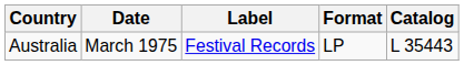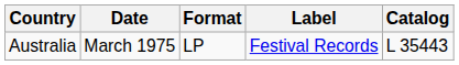 <table class="wikitable">
 <tr>
 <th>Country</th>
 <th>Date</th>
+<th>Format</th>
 <th>Label</th>
-<th>Format</th>
 <th>Catalog</th>
 </tr>
 <tr>
 <td>Australia</td>
 <td>March 1975</td>
+<td>LP</td>
 <td><a href='#'>Festival Records</a></td>
-<td>LP</td>
 <td>L 35443</td>
 </tr>
 </table>
